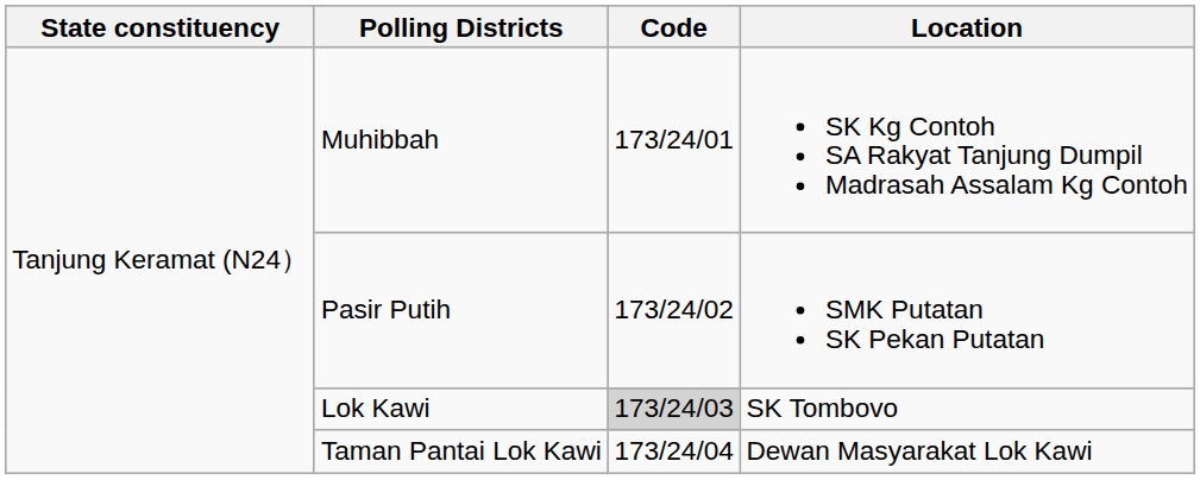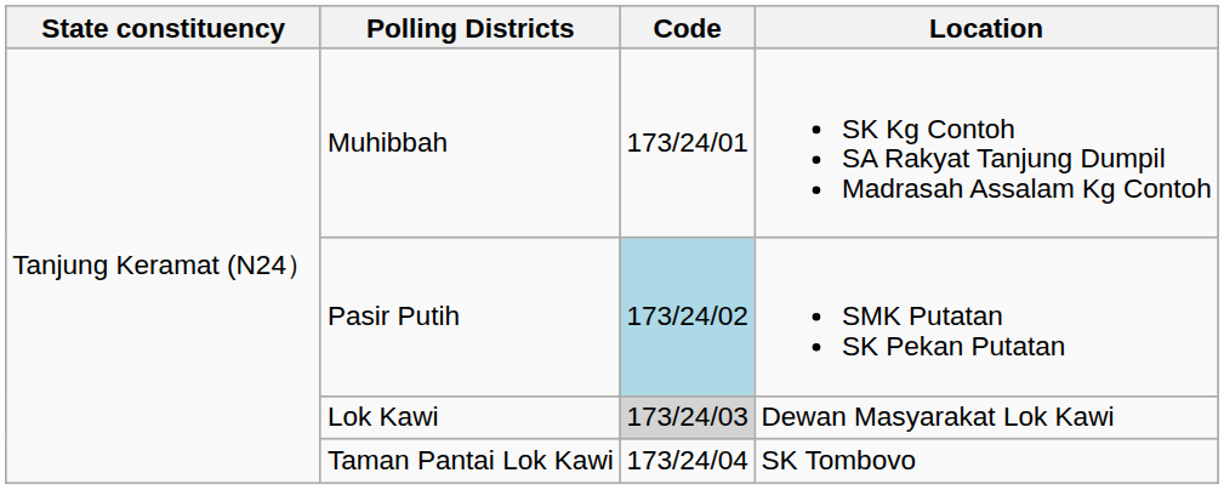 <table class="wikitable sortable mw-collapsible" style="white-space:nowrap;font-size:85%">
 <tr>
 <th>State constituency</th>
 <th>Polling Districts</th>
 <th>Code</th>
 <th>Location</th>
 </tr>
 <tr>
 <td rowspan="4">Tanjung Keramat (N24）</td>
 <td>Muhibbah</td>
 <td>173/24/01</td>
 <td><br><ul><li>SK Kg Contoh</li><li>SA Rakyat Tanjung Dumpil</li><li>Madrasah Assalam Kg Contoh</li></ul></td>
 </tr>
 <tr>
 <td>Pasir Putih</td>
-<td>173/24/02</td>
+<td style="background: lightblue;">173/24/02</td>
 <td><br><ul><li>SMK Putatan</li><li>SK Pekan Putatan</li></ul></td>
 </tr>
 <tr>
 <td>Lok Kawi</td>
 <td style="background: lightgrey;">173/24/03</td>
-<td>SK Tombovo</td>
+<td>Dewan Masyarakat Lok Kawi</td>
 </tr>
 <tr>
 <td>Taman Pantai Lok Kawi</td>
 <td>173/24/04</td>
-<td>Dewan Masyarakat Lok Kawi</td>
+<td>SK Tombovo</td>
 </tr>
 </table>
